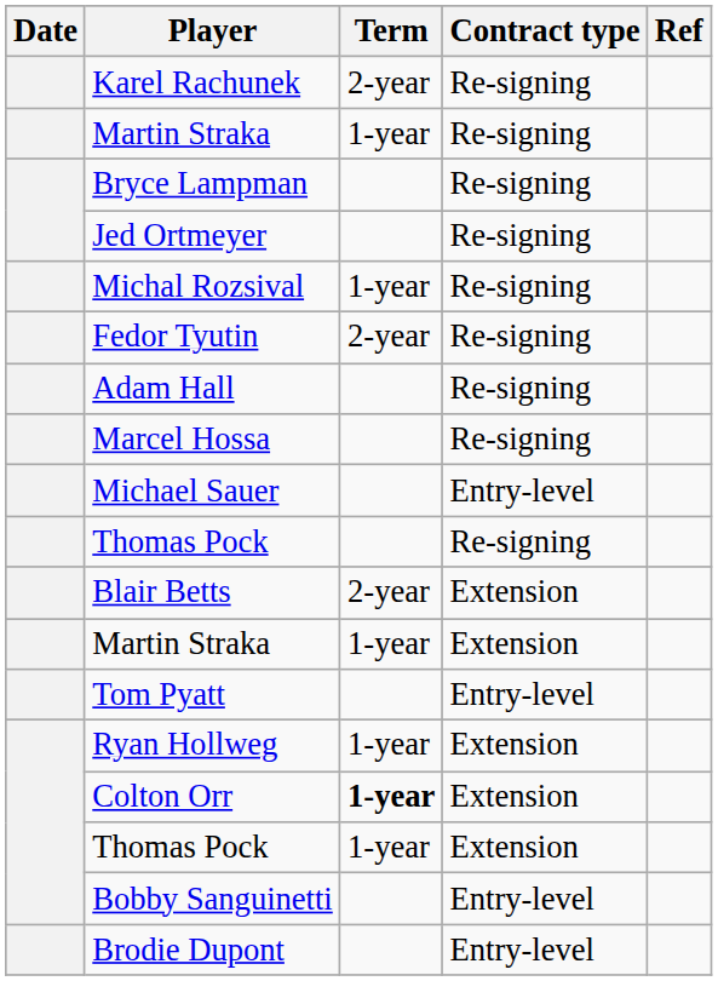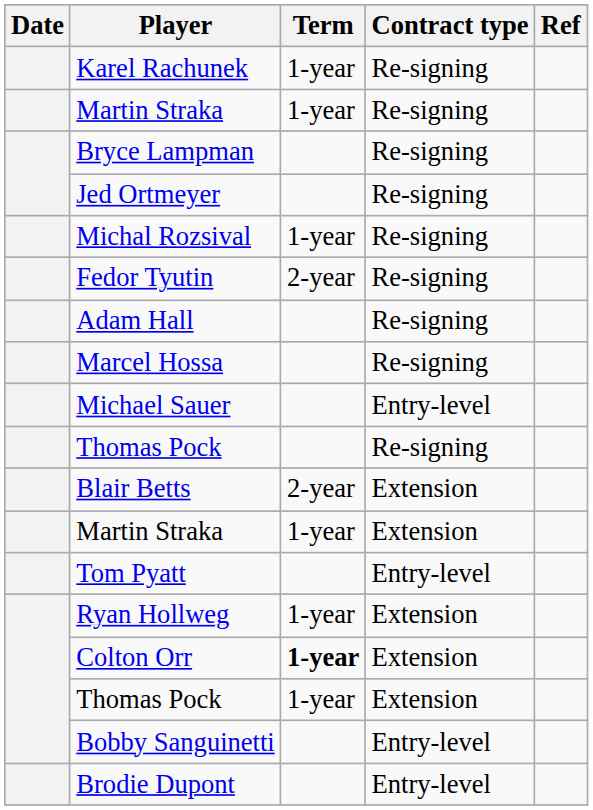 <table class="wikitable plainrowheaders">
 <tr style="background:#ddd; text-align:center;">
 <th>Date</th>
 <th>Player</th>
 <th>Term</th>
 <th>Contract type</th>
 <th>Ref</th>
 </tr>
 <tr>
 <th scope="row"></th>
 <td><a href='#'>Karel Rachunek</a></td>
-<td>2-year</td>
+<td>1-year</td>
 <td>Re-signing</td>
 <td></td>
 </tr>
 <tr>
 <th scope="row"></th>
 <td><a href='#'>Martin Straka</a></td>
 <td>1-year</td>
 <td>Re-signing</td>
 <td></td>
 </tr>
 <tr>
 <th scope="row" rowspan=2></th>
 <td><a href='#'>Bryce Lampman</a></td>
 <td></td>
 <td>Re-signing</td>
 <td></td>
 </tr>
 <tr>
 <td><a href='#'>Jed Ortmeyer</a></td>
 <td></td>
 <td>Re-signing</td>
 <td></td>
 </tr>
 <tr>
 <th scope="row"></th>
 <td><a href='#'>Michal Rozsival</a></td>
 <td>1-year</td>
 <td>Re-signing</td>
 <td></td>
 </tr>
 <tr>
 <th scope="row"></th>
 <td><a href='#'>Fedor Tyutin</a></td>
 <td>2-year</td>
 <td>Re-signing</td>
 <td></td>
 </tr>
 <tr>
 <th scope="row"></th>
 <td><a href='#'>Adam Hall</a></td>
 <td></td>
 <td>Re-signing</td>
 <td></td>
 </tr>
 <tr>
 <th scope="row"></th>
 <td><a href='#'>Marcel Hossa</a></td>
 <td></td>
 <td>Re-signing</td>
 <td></td>
 </tr>
 <tr>
 <th scope="row"></th>
 <td><a href='#'>Michael Sauer</a></td>
 <td></td>
 <td>Entry-level</td>
 <td></td>
 </tr>
 <tr>
 <th scope="row"></th>
 <td><a href='#'>Thomas Pock</a></td>
 <td></td>
 <td>Re-signing</td>
 <td></td>
 </tr>
 <tr>
 <th scope="row"></th>
 <td><a href='#'>Blair Betts</a></td>
 <td>2-year</td>
 <td>Extension</td>
 <td></td>
 </tr>
 <tr>
 <th scope="row"></th>
 <td>Martin Straka</td>
 <td>1-year</td>
 <td>Extension</td>
 <td></td>
 </tr>
 <tr>
 <th scope="row"></th>
 <td><a href='#'>Tom Pyatt</a></td>
 <td></td>
 <td>Entry-level</td>
 <td></td>
 </tr>
 <tr>
 <th scope="row" rowspan=4></th>
 <td><a href='#'>Ryan Hollweg</a></td>
 <td>1-year</td>
 <td>Extension</td>
 <td></td>
 </tr>
 <tr>
 <td><a href='#'>Colton Orr</a></td>
 <td><strong>1-year</strong></td>
 <td>Extension</td>
 <td></td>
 </tr>
 <tr>
 <td>Thomas Pock</td>
 <td>1-year</td>
 <td>Extension</td>
 <td></td>
 </tr>
 <tr>
 <td><a href='#'>Bobby Sanguinetti</a></td>
 <td></td>
 <td>Entry-level</td>
 <td></td>
 </tr>
 <tr>
 <th scope="row"></th>
 <td><a href='#'>Brodie Dupont</a></td>
 <td></td>
 <td>Entry-level</td>
 <td></td>
 </tr>
 </table>
